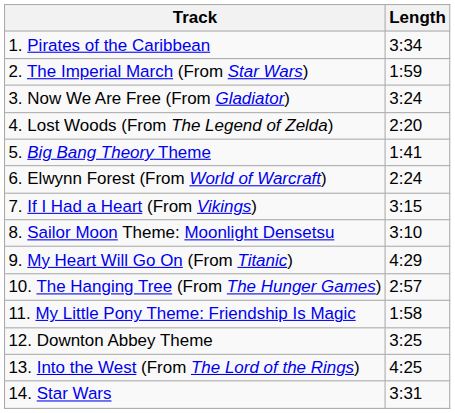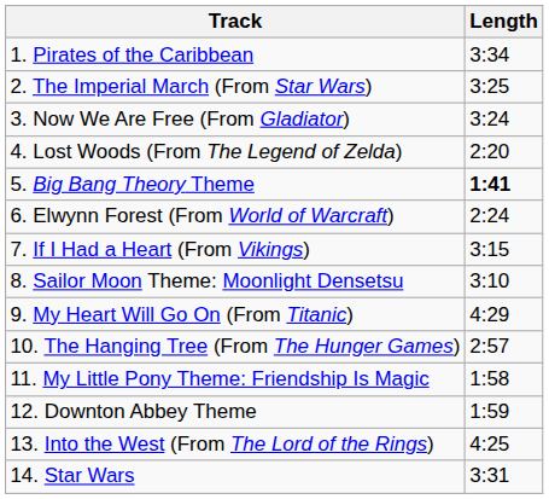 <table class="wikitable sortable">
 <tr>
 <th>Track</th>
 <th>Length</th>
 </tr>
 <tr>
 <td>1. <a href='#'>Pirates of the Caribbean</a></td>
 <td>3:34</td>
 </tr>
 <tr>
 <td>2. <a href='#'>The Imperial March</a> (From <em><a href='#'>Star Wars</a></em>)</td>
-<td>1:59</td>
+<td>3:25</td>
 </tr>
 <tr>
 <td>3. Now We Are Free (From <em><a href='#'>Gladiator</a></em>)</td>
 <td>3:24</td>
 </tr>
 <tr>
 <td>4. Lost Woods (From <em>The Legend of Zelda</em>)</td>
 <td>2:20</td>
 </tr>
 <tr>
 <td>5. <a href='#'><em>Big Bang Theory</em> Theme</a></td>
-<td>1:41</td>
+<td><strong>1:41</strong></td>
 </tr>
 <tr>
 <td>6. Elwynn Forest (From <em><a href='#'>World of Warcraft</a></em>)</td>
 <td>2:24</td>
 </tr>
 <tr>
 <td>7. <a href='#'>If I Had a Heart</a> (From <em><a href='#'>Vikings</a></em>)</td>
 <td>3:15</td>
 </tr>
 <tr>
 <td>8. <a href='#'>Sailor Moon</a> Theme: <a href='#'>Moonlight Densetsu</a></td>
 <td>3:10</td>
 </tr>
 <tr>
 <td>9. <a href='#'>My Heart Will Go On</a> (From <em><a href='#'>Titanic</a></em>)</td>
 <td>4:29</td>
 </tr>
 <tr>
 <td>10. <a href='#'>The Hanging Tree</a> (From <em><a href='#'>The Hunger Games</a></em>)</td>
 <td>2:57</td>
 </tr>
 <tr>
 <td>11. <a href='#'>My Little Pony Theme: Friendship Is Magic</a></td>
 <td>1:58</td>
 </tr>
 <tr>
 <td>12. Downton Abbey Theme</td>
-<td>3:25</td>
+<td>1:59</td>
 </tr>
 <tr>
 <td>13. <a href='#'>Into the West</a> (From <em><a href='#'>The Lord of the Rings</a></em>)</td>
 <td>4:25</td>
 </tr>
 <tr>
 <td>14. <a href='#'>Star Wars</a></td>
 <td>3:31</td>
 </tr>
 </table>
